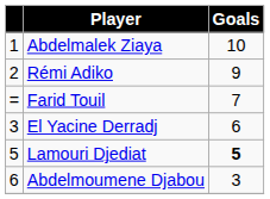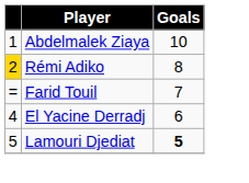 <table border="0" class="wikitable" style="text-align:center;font-size:95%">
 <tr>
 <th scope=col style="color:#FFFFFF; background:#000000;"></th>
 <th scope=col style="color:#FFFFFF; background:#000000;">Player</th>
 <th scope=col style="color:#FFFFFF; background:#000000;">Goals</th>
 </tr>
 <tr>
 <td align=left>1</td>
 <td align=left> <a href='#'>Abdelmalek Ziaya</a></td>
 <td align=center>10</td>
 </tr>
 <tr>
-<td align=left>2</td>
+<td align=left style="background: gold;">2</td>
 <td align=left> <a href='#'>Rémi Adiko</a></td>
-<td align=center>9</td>
+<td align=center>8</td>
 </tr>
 <tr>
 <td align=left>=</td>
 <td align=left> <a href='#'>Farid Touil</a></td>
 <td align=center>7</td>
 </tr>
 <tr>
-<td align=left>3</td>
+<td align=left>4</td>
 <td align=left> <a href='#'>El Yacine Derradj</a></td>
 <td align=center>6</td>
 </tr>
 <tr>
 <td align=left>5</td>
 <td align=left> <a href='#'>Lamouri Djediat</a></td>
 <td align=center><strong>5</strong></td>
 </tr>
 <tr>
-<td align=left>6</td>
-<td align=left> <a href='#'>Abdelmoumene Djabou</a></td>
-<td align=center>3</td>
-</tr>
-<tr>
 </tr>
 </table>
